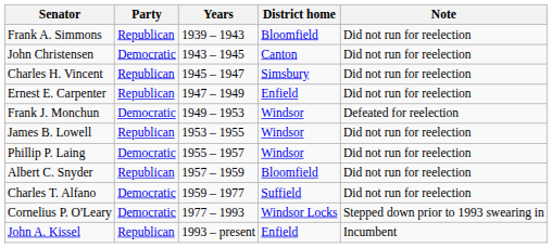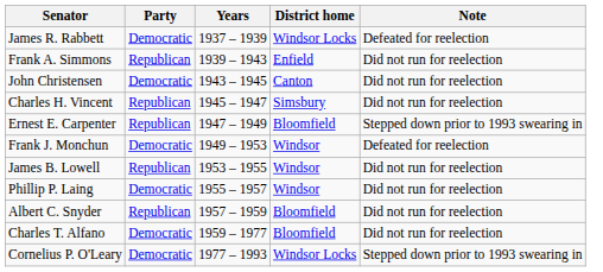 <table class=wikitable>
 <tr valign=bottom>
 <th>Senator</th>
 <th>Party</th>
 <th>Years</th>
 <th>District home</th>
 <th>Note</th>
 </tr>
 <tr>
+<td>James R. Rabbett</td>
+<td><a href='#'>Democratic</a></td>
+<td>1937 – 1939</td>
+<td><a href='#'>Windsor Locks</a></td>
+<td>Defeated for reelection</td>
+</tr>
+<tr>
 <td>Frank A. Simmons</td>
 <td><a href='#'>Republican</a></td>
 <td>1939 – 1943</td>
-<td><a href='#'>Bloomfield</a></td>
+<td><a href='#'>Enfield</a></td>
 <td>Did not run for reelection</td>
 </tr>
 <tr>
 <td>John Christensen</td>
 <td><a href='#'>Democratic</a></td>
 <td>1943 – 1945</td>
 <td><a href='#'>Canton</a></td>
 <td>Did not run for reelection</td>
 </tr>
 <tr>
 <td>Charles H. Vincent</td>
 <td><a href='#'>Republican</a></td>
 <td>1945 – 1947</td>
 <td><a href='#'>Simsbury</a></td>
 <td>Did not run for reelection</td>
 </tr>
 <tr>
 <td>Ernest E. Carpenter</td>
 <td><a href='#'>Republican</a></td>
 <td>1947 – 1949</td>
-<td><a href='#'>Enfield</a></td>
-<td>Did not run for reelection</td>
+<td><a href='#'>Bloomfield</a></td>
+<td>Stepped down prior to 1993 swearing in</td>
 </tr>
 <tr>
 <td>Frank J. Monchun</td>
 <td><a href='#'>Democratic</a></td>
 <td>1949 – 1953</td>
 <td><a href='#'>Windsor</a></td>
 <td>Defeated for reelection</td>
 </tr>
 <tr>
 <td>James B. Lowell</td>
 <td><a href='#'>Republican</a></td>
 <td>1953 – 1955</td>
 <td><a href='#'>Windsor</a></td>
 <td>Did not run for reelection</td>
 </tr>
 <tr>
 <td>Phillip P. Laing</td>
 <td><a href='#'>Democratic</a></td>
 <td>1955 – 1957</td>
 <td><a href='#'>Windsor</a></td>
 <td>Did not run for reelection</td>
 </tr>
 <tr>
 <td>Albert C. Snyder</td>
 <td><a href='#'>Republican</a></td>
 <td>1957 – 1959</td>
 <td><a href='#'>Bloomfield</a></td>
 <td>Did not run for reelection</td>
 </tr>
 <tr>
 <td>Charles T. Alfano</td>
 <td><a href='#'>Democratic</a></td>
 <td>1959 – 1977</td>
-<td><a href='#'>Suffield</a></td>
+<td><a href='#'>Bloomfield</a></td>
 <td>Did not run for reelection</td>
 </tr>
 <tr>
 <td>Cornelius P. O'Leary</td>
 <td><a href='#'>Democratic</a></td>
 <td>1977 – 1993</td>
 <td><a href='#'>Windsor Locks</a></td>
 <td>Stepped down prior to 1993 swearing in</td>
 </tr>
-<tr>
-<td><a href='#'>John A. Kissel</a></td>
-<td><a href='#'>Republican</a></td>
-<td>1993 – present</td>
-<td><a href='#'>Enfield</a></td>
-<td>Incumbent</td>
-</tr>
 </table>
